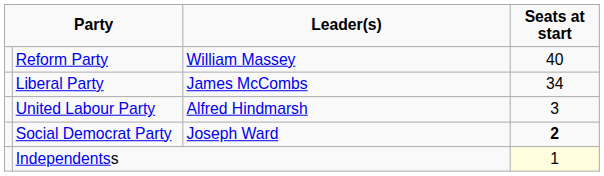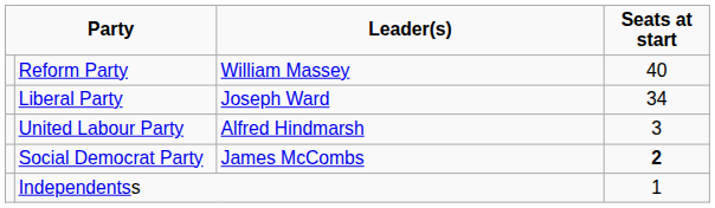 <table class="wikitable">
 <tr ------------------>
 <td width=30% colspan=2 align=center><strong>Party</strong></td>
 <td width=55% align=center><strong>Leader(s)</strong></td>
 <td width=15% align=center><strong>Seats at start</strong></td>
 </tr>
 <tr ------------------>
 <td></td>
 <td><a href='#'>Reform Party</a></td>
 <td><a href='#'>William Massey</a></td>
 <td align=center>40</td>
 </tr>
 <tr ------------------>
 <td></td>
 <td><a href='#'>Liberal Party</a></td>
-<td><a href='#'>James McCombs</a></td>
+<td><a href='#'>Joseph Ward</a></td>
 <td align=center>34</td>
 </tr>
 <tr ------------------>
 <td></td>
 <td><a href='#'>United Labour Party</a></td>
 <td><a href='#'>Alfred Hindmarsh</a></td>
 <td align=center>3</td>
 </tr>
 <tr ------------------>
 <td></td>
 <td><a href='#'>Social Democrat Party</a></td>
-<td><a href='#'>Joseph Ward</a></td>
+<td><a href='#'>James McCombs</a></td>
 <td align=center><strong>2</strong></td>
 </tr>
 <tr ------------------>
 <td></td>
 <td colspan=2><a href='#'>Independents</a>s</td>
-<td align=center style="background: lightyellow;">1</td>
+<td align=center>1</td>
 </tr>
 </table>
